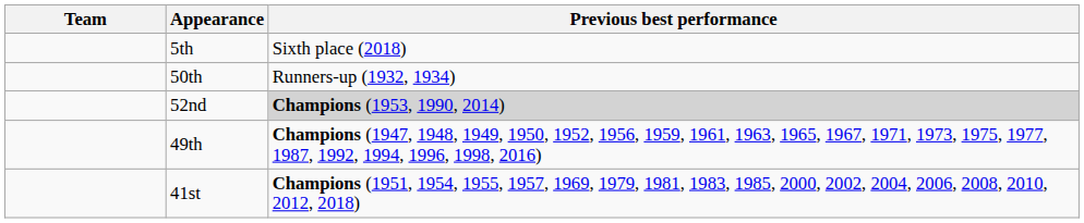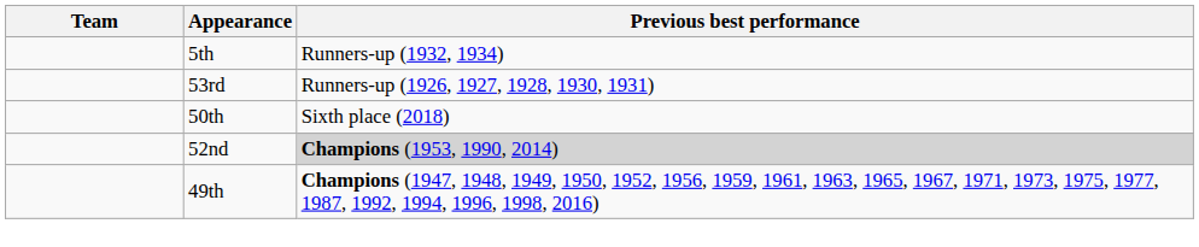 <table class="wikitable sortable" width=75%>
 <tr>
 <th width=15%>Team</th>
 <th>Appearance</th>
 <th>Previous best performance</th>
 </tr>
 <tr>
 <td></td>
 <td>5th</td>
-<td>Sixth place (<a href='#'>2018</a>)</td>
+<td>Runners-up (<a href='#'>1932</a>, <a href='#'>1934</a>)</td>
+</tr>
+<tr>
+<td></td>
+<td>53rd</td>
+<td>Runners-up (<a href='#'>1926</a>, <a href='#'>1927</a>, <a href='#'>1928</a>, <a href='#'>1930</a>, <a href='#'>1931</a>)</td>
 </tr>
 <tr>
 <td></td>
 <td>50th</td>
-<td>Runners-up (<a href='#'>1932</a>, <a href='#'>1934</a>)</td>
+<td>Sixth place (<a href='#'>2018</a>)</td>
 </tr>
 <tr>
 <td></td>
 <td>52nd</td>
 <td style="background: lightgrey;"><strong>Champions</strong> (<a href='#'>1953</a>, <a href='#'>1990</a>, <a href='#'>2014</a>)</td>
 </tr>
 <tr>
 <td></td>
 <td>49th</td>
 <td><strong>Champions</strong> (<a href='#'>1947</a>, <a href='#'>1948</a>, <a href='#'>1949</a>, <a href='#'>1950</a>, <a href='#'>1952</a>, <a href='#'>1956</a>, <a href='#'>1959</a>, <a href='#'>1961</a>, <a href='#'>1963</a>, <a href='#'>1965</a>, <a href='#'>1967</a>, <a href='#'>1971</a>, <a href='#'>1973</a>, <a href='#'>1975</a>, <a href='#'>1977</a>, <a href='#'>1987</a>, <a href='#'>1992</a>, <a href='#'>1994</a>, <a href='#'>1996</a>, <a href='#'>1998</a>, <a href='#'>2016</a>)</td>
 </tr>
-<tr>
-<td></td>
-<td>41st</td>
-<td><strong>Champions</strong> (<a href='#'>1951</a>, <a href='#'>1954</a>, <a href='#'>1955</a>, <a href='#'>1957</a>, <a href='#'>1969</a>, <a href='#'>1979</a>, <a href='#'>1981</a>, <a href='#'>1983</a>, <a href='#'>1985</a>, <a href='#'>2000</a>, <a href='#'>2002</a>, <a href='#'>2004</a>, <a href='#'>2006</a>, <a href='#'>2008</a>, <a href='#'>2010</a>, <a href='#'>2012</a>, <a href='#'>2018</a>)</td>
-</tr>
 </table>
